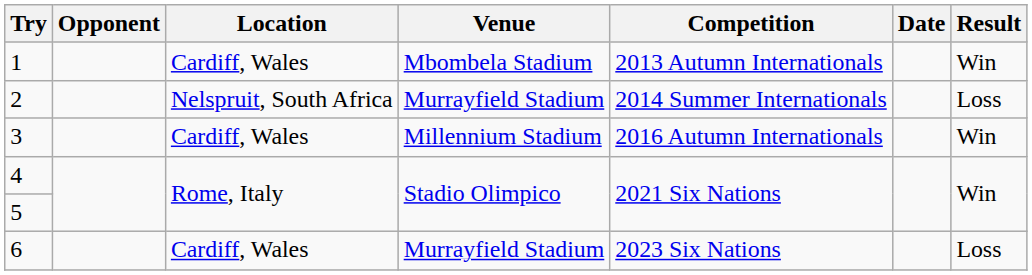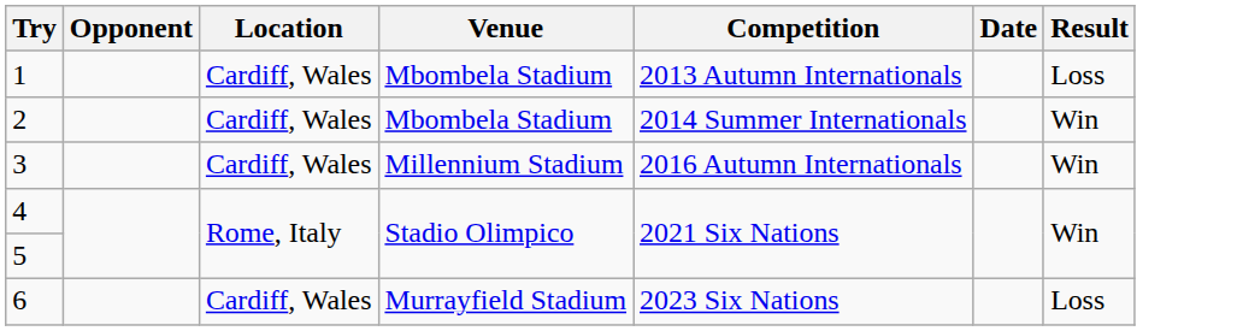 <table class="wikitable sortable">
 <tr>
 <th>Try</th>
 <th>Opponent</th>
 <th>Location</th>
 <th>Venue</th>
 <th>Competition</th>
 <th>Date</th>
 <th>Result</th>
 </tr>
 <tr>
 <td>1</td>
 <td></td>
 <td><a href='#'>Cardiff</a>, Wales</td>
 <td><a href='#'>Mbombela Stadium</a></td>
 <td><a href='#'>2013 Autumn Internationals</a></td>
 <td></td>
-<td>Win</td>
+<td>Loss</td>
 </tr>
 <tr>
 <td>2</td>
 <td></td>
-<td><a href='#'>Nelspruit</a>, South Africa</td>
-<td><a href='#'>Murrayfield Stadium</a></td>
+<td><a href='#'>Cardiff</a>, Wales</td>
+<td><a href='#'>Mbombela Stadium</a></td>
 <td><a href='#'>2014 Summer Internationals</a></td>
 <td></td>
-<td>Loss</td>
+<td>Win</td>
 </tr>
 <tr>
 <td>3</td>
 <td></td>
 <td><a href='#'>Cardiff</a>, Wales</td>
 <td><a href='#'>Millennium Stadium</a></td>
 <td><a href='#'>2016 Autumn Internationals</a></td>
 <td></td>
 <td>Win</td>
 </tr>
 <tr>
 <td>4</td>
 <td rowspan="2"></td>
 <td rowspan="2"><a href='#'>Rome</a>, Italy</td>
 <td rowspan="2"><a href='#'>Stadio Olimpico</a></td>
 <td rowspan="2"><a href='#'>2021 Six Nations</a></td>
 <td rowspan="2"></td>
 <td rowspan="2">Win</td>
 </tr>
 <tr>
 <td>5</td>
 </tr>
 <tr>
 <td>6</td>
 <td></td>
 <td><a href='#'>Cardiff</a>, Wales</td>
 <td><a href='#'>Murrayfield Stadium</a></td>
 <td><a href='#'>2023 Six Nations</a></td>
 <td></td>
 <td>Loss</td>
 </tr>
 </table>
